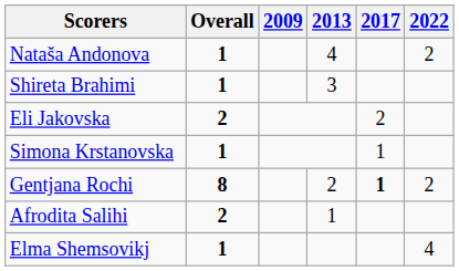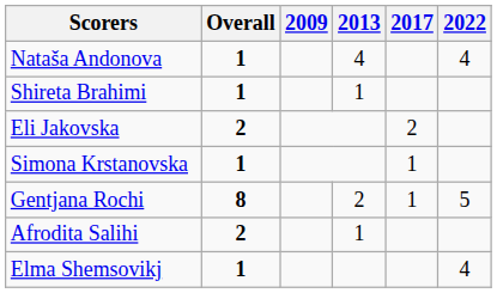 <table class="wikitable sortable" style="font-size: 90%;">
 <tr>
 <th width=125px>Scorers</th>
 <th>Overall</th>
 <th><a href='#'>2009</a></th>
 <th><a href='#'>2013</a></th>
 <th><a href='#'>2017</a></th>
 <th><a href='#'>2022</a></th>
 </tr>
 <tr>
 <td data-sort-value="Andonova, Nataša"><a href='#'>Nataša Andonova</a></td>
 <td align=center><strong>1</strong></td>
 <td></td>
 <td align=center>4</td>
 <td></td>
-<td align=center>2</td>
+<td align=center>4</td>
 </tr>
 <tr>
 <td data-sort-value="Brahimi, Shireta"><a href='#'>Shireta Brahimi</a></td>
 <td align=center><strong>1</strong></td>
 <td></td>
-<td align=center>3</td>
+<td align=center>1</td>
 <td></td>
 <td></td>
 </tr>
 <tr>
 <td data-sort-value="Jakovska, Eli"><a href='#'>Eli Jakovska</a></td>
 <td align=center><strong>2</strong></td>
 <td colspan=2></td>
 <td align=center>2</td>
 <td></td>
 </tr>
 <tr>
 <td data-sort-value="Krstanovska, Simona"><a href='#'>Simona Krstanovska</a></td>
 <td align=center><strong>1</strong></td>
 <td colspan=2></td>
 <td align=center>1</td>
 <td></td>
 </tr>
 <tr>
 <td data-sort-value="Rochi, Gentjana"><a href='#'>Gentjana Rochi</a></td>
 <td align=center><strong>8</strong></td>
 <td></td>
 <td align=center>2</td>
-<td align=center><strong>1</strong></td>
-<td align=center>2</td>
+<td align=center>1</td>
+<td align=center>5</td>
 </tr>
 <tr>
 <td data-sort-value="Salahi, Afrodita"><a href='#'>Afrodita Salihi</a></td>
 <td align=center><strong>2</strong></td>
 <td></td>
 <td align=center>1</td>
 <td></td>
 <td></td>
 </tr>
 <tr>
 <td data-sort-value="Shemsovikj, Elma"><a href='#'>Elma Shemsovikj</a></td>
 <td align=center><strong>1</strong></td>
 <td></td>
 <td></td>
 <td></td>
 <td align=center>4</td>
 </tr>
 </table>
